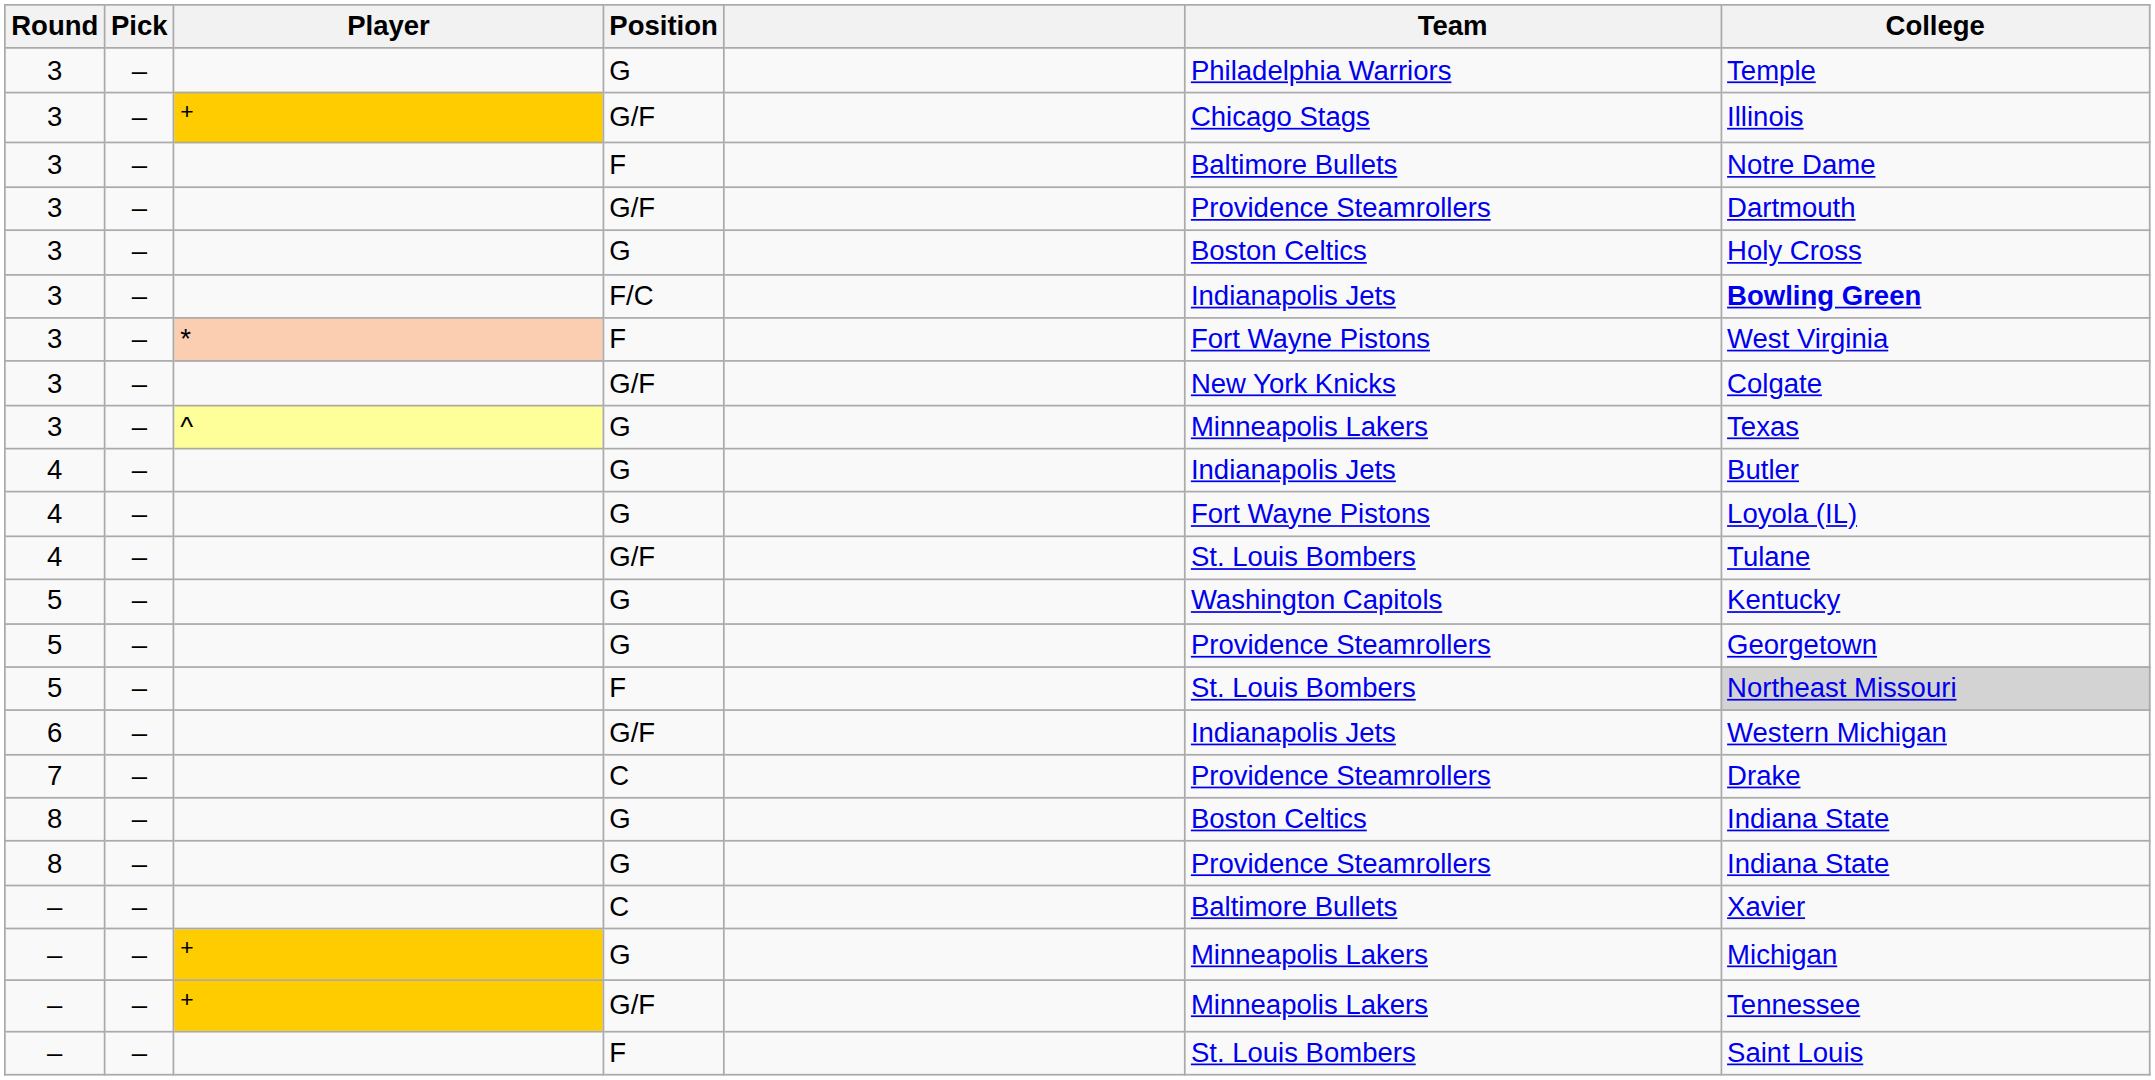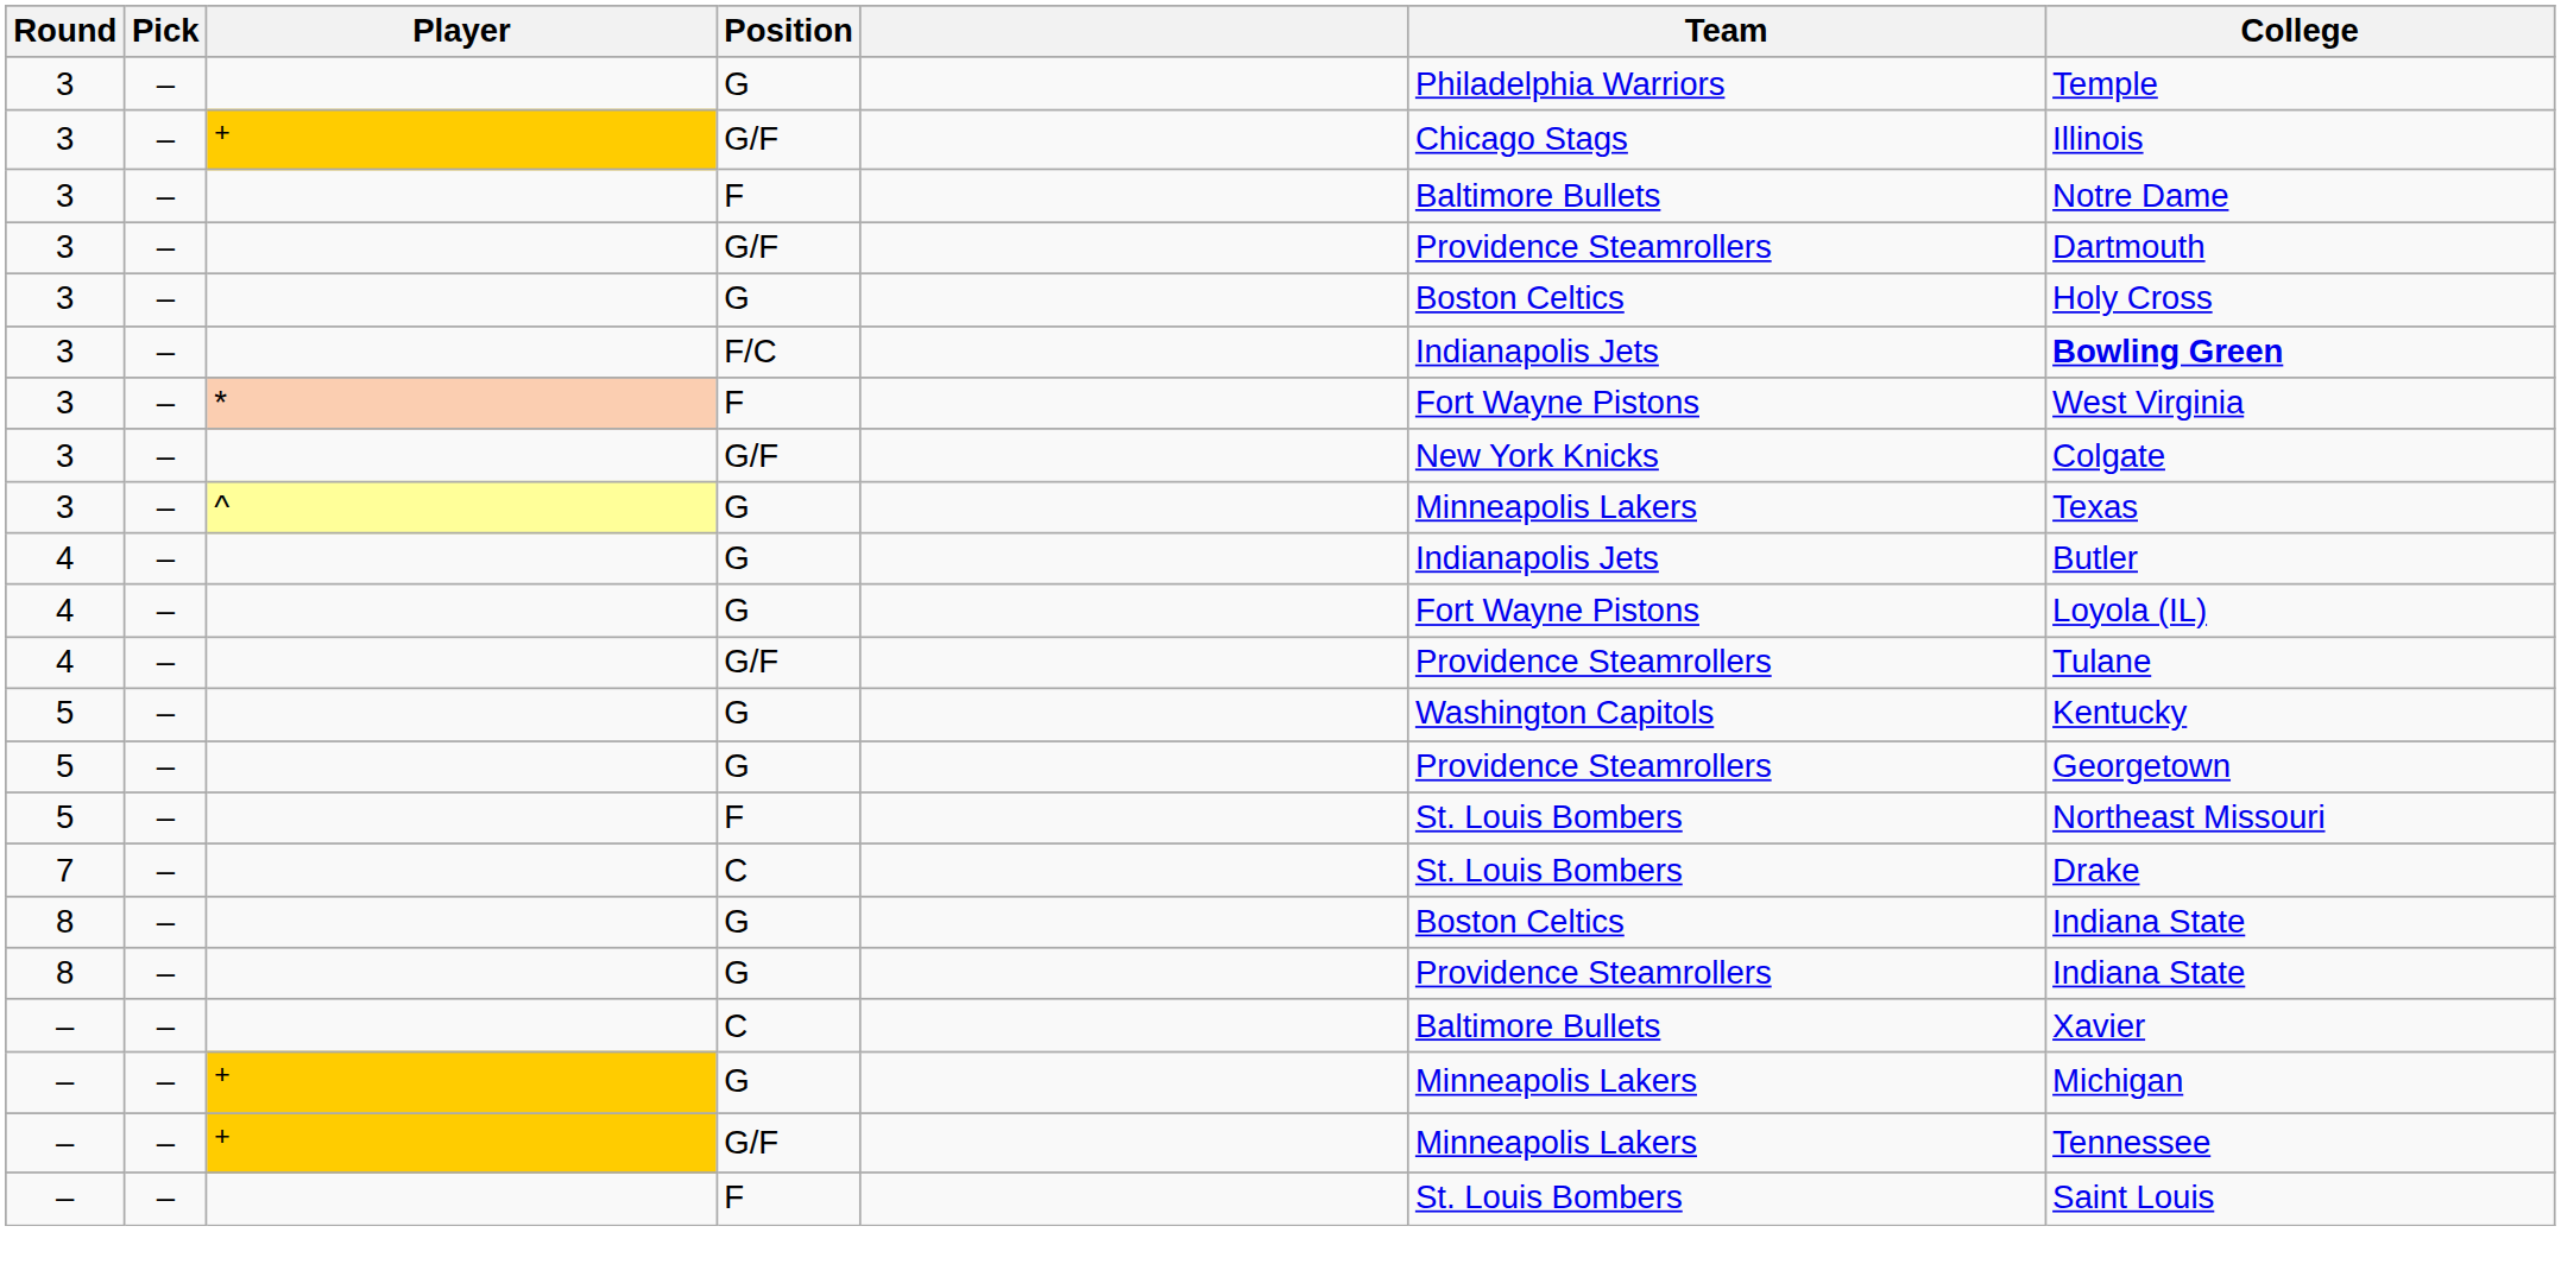 <table class="wikitable sortable">
 <tr>
 <th width="1%">Round</th>
 <th width="1%">Pick</th>
 <th width="20%">Player</th>
 <th width="1%">Position</th>
 <th width:"100px;"></th>
 <th width="25%">Team</th>
 <th width="20%">College</th>
 </tr>
 <tr>
 <td align=center>3</td>
 <td align=center>–</td>
 <td></td>
 <td>G</td>
 <td></td>
 <td><a href='#'>Philadelphia Warriors</a></td>
 <td><a href='#'>Temple</a></td>
 </tr>
 <tr>
 <td align=center>3</td>
 <td align=center>–</td>
 <td bgcolor="#FFCC00"><sup>+</sup></td>
 <td>G/F</td>
 <td></td>
 <td><a href='#'>Chicago Stags</a></td>
 <td><a href='#'>Illinois</a></td>
 </tr>
 <tr>
 <td align=center>3</td>
 <td align=center>–</td>
 <td></td>
 <td>F</td>
 <td></td>
 <td><a href='#'>Baltimore Bullets</a></td>
 <td><a href='#'>Notre Dame</a></td>
 </tr>
 <tr>
 <td align=center>3</td>
 <td align=center>–</td>
 <td></td>
 <td>G/F</td>
 <td></td>
 <td><a href='#'>Providence Steamrollers</a></td>
 <td><a href='#'>Dartmouth</a></td>
 </tr>
 <tr>
 <td align=center>3</td>
 <td align=center>–</td>
 <td></td>
 <td>G</td>
 <td></td>
 <td><a href='#'>Boston Celtics</a></td>
 <td><a href='#'>Holy Cross</a></td>
 </tr>
 <tr>
 <td align=center>3</td>
 <td align=center>–</td>
 <td></td>
 <td>F/C</td>
 <td></td>
 <td><a href='#'>Indianapolis Jets</a></td>
 <td><strong><a href='#'>Bowling Green</a></strong></td>
 </tr>
 <tr>
 <td align=center>3</td>
 <td align=center>–</td>
 <td bgcolor="#FBCEB1">*</td>
 <td>F</td>
 <td></td>
 <td><a href='#'>Fort Wayne Pistons</a></td>
 <td><a href='#'>West Virginia</a></td>
 </tr>
 <tr>
 <td align=center>3</td>
 <td align=center>–</td>
 <td></td>
 <td>G/F</td>
 <td><br></td>
 <td><a href='#'>New York Knicks</a></td>
 <td><a href='#'>Colgate</a></td>
 </tr>
 <tr>
 <td align=center>3</td>
 <td align=center>–</td>
 <td bgcolor="#FFFF99">^</td>
 <td>G</td>
 <td></td>
 <td><a href='#'>Minneapolis Lakers</a></td>
 <td><a href='#'>Texas</a></td>
 </tr>
 <tr>
 <td align=center>4</td>
 <td align=center>–</td>
 <td></td>
 <td>G</td>
 <td></td>
 <td><a href='#'>Indianapolis Jets</a></td>
 <td><a href='#'>Butler</a></td>
 </tr>
 <tr>
 <td align=center>4</td>
 <td align=center>–</td>
 <td></td>
 <td>G</td>
 <td></td>
 <td><a href='#'>Fort Wayne Pistons</a></td>
 <td><a href='#'>Loyola (IL)</a></td>
 </tr>
 <tr>
 <td align=center>4</td>
 <td align=center>–</td>
 <td></td>
 <td>G/F</td>
 <td></td>
-<td><a href='#'>St. Louis Bombers</a></td>
+<td><a href='#'>Providence Steamrollers</a></td>
 <td><a href='#'>Tulane</a></td>
 </tr>
 <tr>
 <td align=center>5</td>
 <td align=center>–</td>
 <td></td>
 <td>G</td>
 <td></td>
 <td><a href='#'>Washington Capitols</a></td>
 <td><a href='#'>Kentucky</a></td>
 </tr>
 <tr>
 <td align=center>5</td>
 <td align=center>–</td>
 <td></td>
 <td>G</td>
 <td></td>
 <td><a href='#'>Providence Steamrollers</a></td>
 <td><a href='#'>Georgetown</a></td>
 </tr>
 <tr>
 <td align=center>5</td>
 <td align=center>–</td>
 <td></td>
 <td>F</td>
 <td></td>
 <td><a href='#'>St. Louis Bombers</a></td>
-<td style="background: lightgrey;"><a href='#'>Northeast Missouri</a></td>
-</tr>
-<tr>
-<td align=center>6</td>
-<td align=center>–</td>
-<td></td>
-<td>G/F</td>
-<td></td>
-<td><a href='#'>Indianapolis Jets</a></td>
-<td><a href='#'>Western Michigan</a></td>
+<td><a href='#'>Northeast Missouri</a></td>
 </tr>
 <tr>
 <td align=center>7</td>
 <td align=center>–</td>
 <td></td>
 <td>C</td>
 <td></td>
-<td><a href='#'>Providence Steamrollers</a></td>
+<td><a href='#'>St. Louis Bombers</a></td>
 <td><a href='#'>Drake</a></td>
 </tr>
 <tr>
 <td align=center>8</td>
 <td align=center>–</td>
 <td></td>
 <td>G</td>
 <td></td>
 <td><a href='#'>Boston Celtics</a></td>
 <td><a href='#'>Indiana State</a></td>
 </tr>
 <tr>
 <td align=center>8</td>
 <td align=center>–</td>
 <td></td>
 <td>G</td>
 <td></td>
 <td><a href='#'>Providence Steamrollers</a></td>
 <td><a href='#'>Indiana State</a></td>
 </tr>
 <tr>
 <td align=center>–</td>
 <td align=center>–</td>
 <td></td>
 <td>C</td>
 <td></td>
 <td><a href='#'>Baltimore Bullets</a></td>
 <td><a href='#'>Xavier</a></td>
 </tr>
 <tr>
 <td align=center>–</td>
 <td align=center>–</td>
 <td bgcolor="#FFCC00"><sup>+</sup></td>
 <td>G</td>
 <td></td>
 <td><a href='#'>Minneapolis Lakers</a></td>
 <td><a href='#'>Michigan</a></td>
 </tr>
 <tr>
 <td align=center>–</td>
 <td align=center>–</td>
 <td bgcolor="#FFCC00"><sup>+</sup></td>
 <td>G/F</td>
 <td></td>
 <td><a href='#'>Minneapolis Lakers</a></td>
 <td><a href='#'>Tennessee</a></td>
 </tr>
 <tr>
 <td align=center>–</td>
 <td align=center>–</td>
 <td></td>
 <td>F</td>
 <td></td>
 <td><a href='#'>St. Louis Bombers</a></td>
 <td><a href='#'>Saint Louis</a></td>
 </tr>
 </table>
